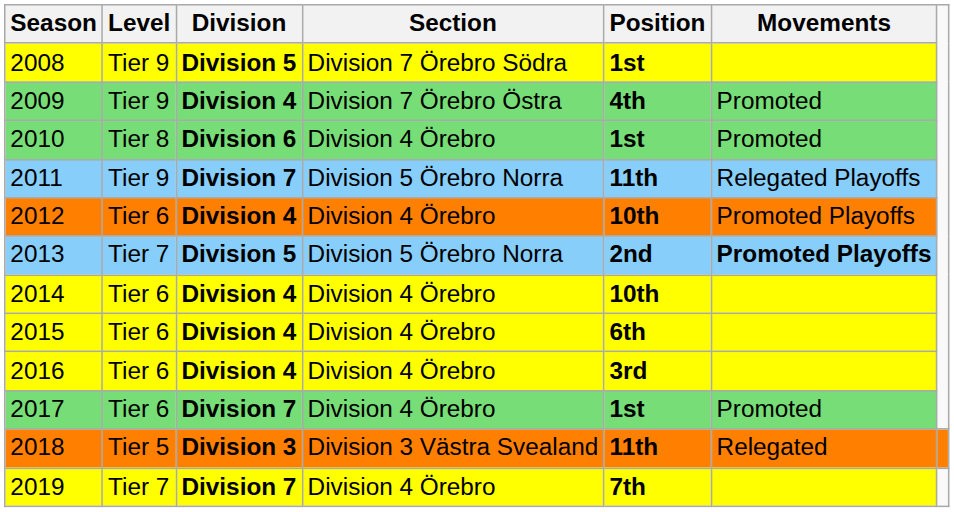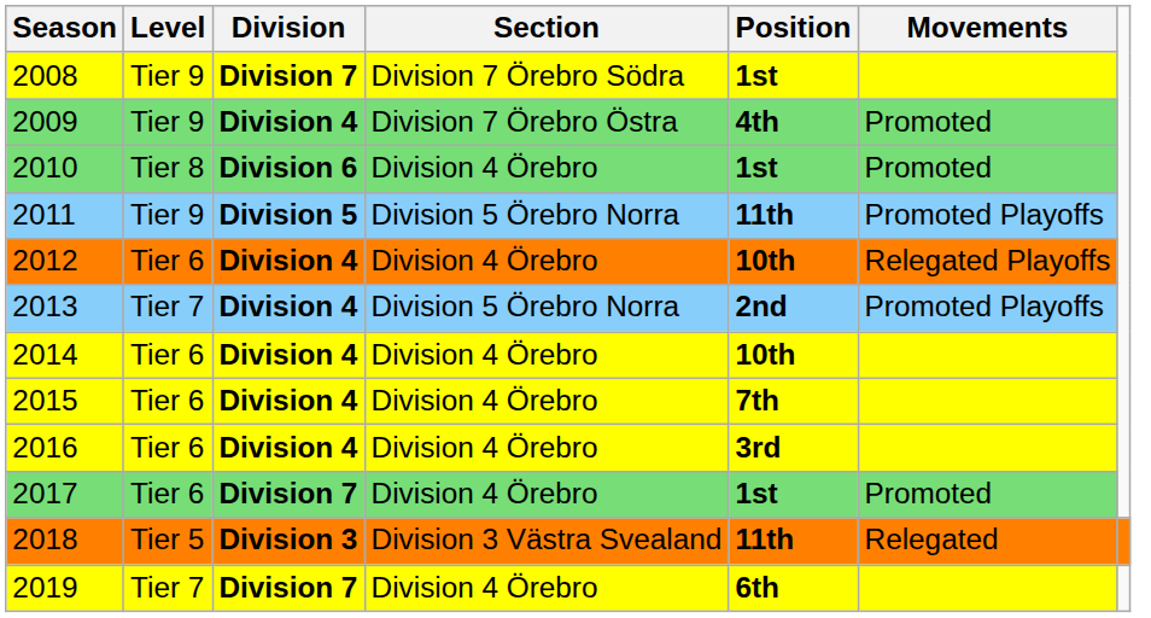 <table class="wikitable">
 <tr style="background:#f0f6fa;">
 <th>Season</th>
 <th>Level</th>
 <th>Division</th>
 <th>Section</th>
 <th>Position</th>
 <th>Movements</th>
 </tr>
 <tr style="background:#FFFF00;">
 <td>2008</td>
 <td>Tier 9</td>
-<td><strong>Division 5</strong></td>
+<td><strong>Division 7</strong></td>
 <td>Division 7 Örebro Södra</td>
 <td><strong>1st</strong></td>
 <td></td>
 </tr>
 <tr style="background:#77DD77;">
 <td>2009</td>
 <td>Tier 9</td>
 <td><strong>Division 4</strong></td>
 <td>Division 7 Örebro Östra</td>
 <td><strong>4th</strong></td>
 <td>Promoted</td>
 </tr>
 <tr style="background:#77DD77;">
 <td>2010</td>
 <td>Tier 8</td>
 <td><strong>Division 6</strong></td>
 <td>Division 4 Örebro</td>
 <td><strong>1st</strong></td>
 <td>Promoted</td>
 </tr>
 <tr style="background:#87CEFA;">
 <td>2011</td>
 <td>Tier 9</td>
-<td><strong>Division 7</strong></td>
+<td><strong>Division 5</strong></td>
 <td>Division 5 Örebro Norra</td>
 <td><strong>11th</strong></td>
-<td>Relegated Playoffs</td>
+<td>Promoted Playoffs</td>
 </tr>
 <tr style="background:#FF7F00;">
 <td>2012</td>
 <td>Tier 6</td>
 <td><strong>Division 4</strong></td>
 <td>Division 4 Örebro</td>
 <td><strong>10th</strong></td>
-<td>Promoted Playoffs</td>
+<td>Relegated Playoffs</td>
 </tr>
 <tr style="background:#87CEFA;">
 <td>2013</td>
 <td>Tier 7</td>
-<td><strong>Division 5</strong></td>
+<td><strong>Division 4</strong></td>
 <td>Division 5 Örebro Norra</td>
 <td><strong>2nd</strong></td>
-<td><strong>Promoted Playoffs</strong></td>
+<td>Promoted Playoffs</td>
 </tr>
 <tr style="background:#FFFF00;">
 <td>2014</td>
 <td>Tier 6</td>
 <td><strong>Division 4</strong></td>
 <td>Division 4 Örebro</td>
 <td><strong>10th</strong></td>
 <td></td>
 </tr>
 <tr style="background:#FFFF00;">
 <td>2015</td>
 <td>Tier 6</td>
 <td><strong>Division 4</strong></td>
 <td>Division 4 Örebro</td>
-<td><strong>6th</strong></td>
+<td><strong>7th</strong></td>
 <td></td>
 </tr>
 <tr style="background:#FFFF00;">
 <td>2016</td>
 <td>Tier 6</td>
 <td><strong>Division 4</strong></td>
 <td>Division 4 Örebro</td>
 <td><strong>3rd</strong></td>
 <td></td>
 </tr>
 <tr style="background:#77DD77;">
 <td>2017</td>
 <td>Tier 6</td>
 <td><strong>Division 7</strong></td>
 <td>Division 4 Örebro</td>
 <td><strong>1st</strong></td>
 <td>Promoted</td>
 </tr>
 <tr style="background:#FF7F00;">
 <td>2018</td>
 <td>Tier 5</td>
 <td><strong>Division 3</strong></td>
 <td>Division 3 Västra Svealand</td>
 <td><strong>11th</strong></td>
 <td>Relegated</td>
 <td></td>
 </tr>
 <tr style="background:#FFFF00;">
 <td>2019</td>
 <td>Tier 7</td>
 <td><strong>Division 7</strong></td>
 <td>Division 4 Örebro</td>
-<td><strong>7th</strong></td>
+<td><strong>6th</strong></td>
 <td></td>
 </tr>
 </table>
